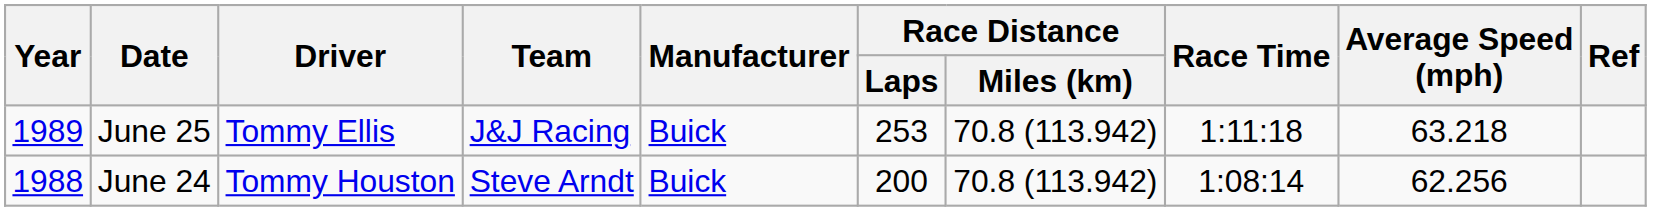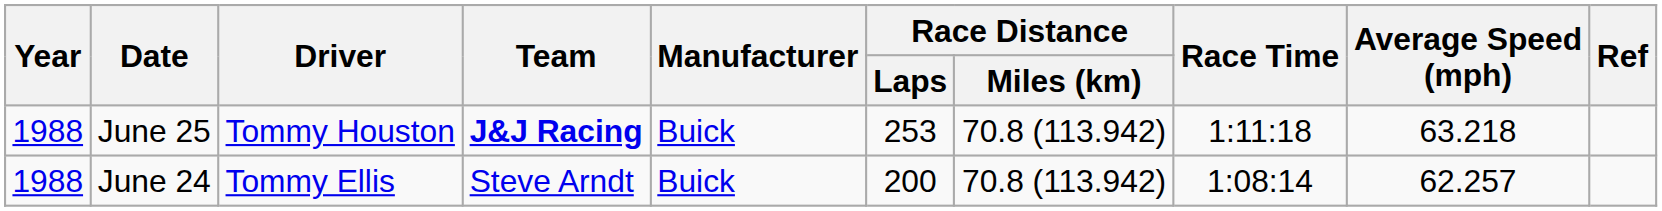 <table class="wikitable" style="font-size: 95%;">
 <tr>
 <th rowspan="2">Year</th>
 <th rowspan="2">Date</th>
 <th rowspan="2">Driver</th>
 <th rowspan="2">Team</th>
 <th rowspan="2">Manufacturer</th>
 <th colspan="2">Race Distance</th>
 <th rowspan="2">Race Time</th>
 <th rowspan="2">Average Speed<br>(mph)</th>
 <th rowspan="2">Ref</th>
 </tr>
 <tr>
 <th>Laps</th>
 <th>Miles (km)</th>
 </tr>
 <tr>
-<td><a href='#'>1989</a></td>
+<td><a href='#'>1988</a></td>
 <td>June 25</td>
-<td><a href='#'>Tommy Ellis</a></td>
-<td><a href='#'>J&J Racing</a></td>
+<td><a href='#'>Tommy Houston</a></td>
+<td><strong><a href='#'>J&J Racing</a></strong></td>
 <td><a href='#'>Buick</a></td>
 <td align="center">253</td>
 <td align="center">70.8 (113.942)</td>
 <td align="center">1:11:18</td>
 <td align="center">63.218</td>
 <td align="center"></td>
 </tr>
 <tr>
 <td><a href='#'>1988</a></td>
 <td>June 24</td>
-<td><a href='#'>Tommy Houston</a></td>
+<td><a href='#'>Tommy Ellis</a></td>
 <td><a href='#'>Steve Arndt</a></td>
 <td><a href='#'>Buick</a></td>
 <td align="center">200</td>
 <td align="center">70.8 (113.942)</td>
 <td align="center">1:08:14</td>
-<td align="center">62.256</td>
+<td align="center">62.257</td>
 <td align="center"></td>
 </tr>
 </table>
